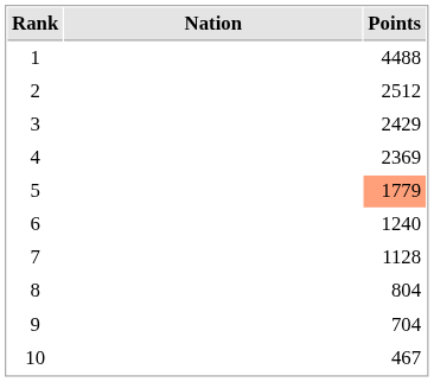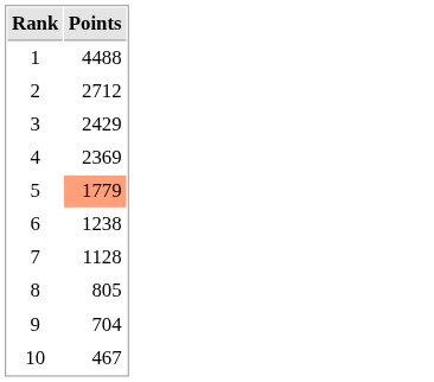 <table cellspacing="1" cellpadding="3" style="border:1px solid #AAAAAA;font-size:86%">
 <tr style="background-color: #E4E4E4;">
 <th style="border-bottom:1px solid #AAAAAA" width=10>Rank</th>
-<th style="border-bottom:1px solid #AAAAAA" width=200>Nation</th>
 <th style="border-bottom:1px solid #AAAAAA" width=20 align=right>Points</th>
 </tr>
 <tr>
 <td align=center>1</td>
-<td><strong></strong></td>
 <td align=right>4488</td>
 </tr>
 <tr>
 <td align=center>2</td>
-<td></td>
-<td align=right>2512</td>
+<td align=right>2712</td>
 </tr>
 <tr>
 <td align=center>3</td>
-<td></td>
 <td align=right>2429</td>
 </tr>
 <tr>
 <td align=center>4</td>
-<td></td>
 <td align=right>2369</td>
 </tr>
 <tr>
 <td align=center>5</td>
-<td></td>
 <td align=right style="background: lightsalmon;">1779</td>
 </tr>
 <tr>
 <td align=center>6</td>
-<td></td>
-<td align=right>1240</td>
+<td align=right>1238</td>
 </tr>
 <tr>
 <td align=center>7</td>
-<td></td>
 <td align=right>1128</td>
 </tr>
 <tr>
 <td align=center>8</td>
-<td></td>
-<td align=right>804</td>
+<td align=right>805</td>
 </tr>
 <tr>
 <td align=center>9</td>
-<td></td>
 <td align=right>704</td>
 </tr>
 <tr>
 <td align=center>10</td>
-<td></td>
 <td align=right>467</td>
 </tr>
 </table>
